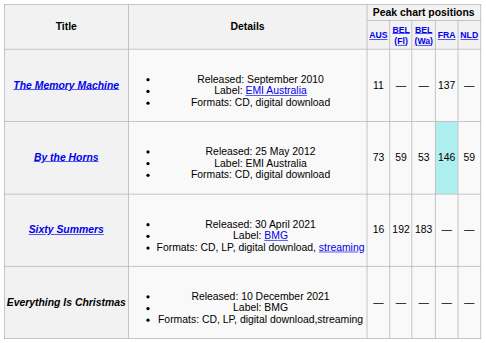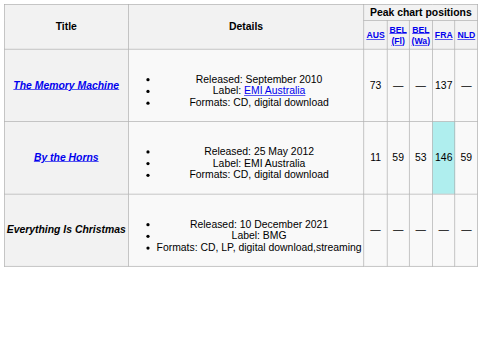 <table class="wikitable plainrowheaders" style="text-align:center;">
 <tr>
 <th scope="col" rowspan="2">Title</th>
 <th scope="col" rowspan="2">Details</th>
 <th scope="col" colspan="5">Peak chart positions</th>
 </tr>
 <tr>
 <th width="20"><small><a href='#'>AUS</a></small><br></th>
 <th width="20"><small><a href='#'>BEL<br>(Fl)</a></small><br></th>
 <th width="20"><small><a href='#'>BEL<br>(Wa)</a></small><br></th>
 <th width="20"><small><a href='#'>FRA</a></small><br></th>
 <th width="20"><small><a href='#'>NLD</a></small><br></th>
 </tr>
 <tr>
 <th scope="row"><em><a href='#'>The Memory Machine</a></em></th>
 <td><br><ul><li>Released: September 2010</li><li>Label: <a href='#'>EMI Australia</a></li><li>Formats: CD, digital download</li></ul></td>
-<td>11</td>
+<td>73</td>
 <td>—</td>
 <td>—</td>
 <td>137</td>
 <td>—</td>
 </tr>
 <tr>
 <th scope="row"><em><a href='#'>By the Horns</a></em></th>
 <td><br><ul><li>Released: 25 May 2012</li><li>Label: EMI Australia</li><li>Formats: CD, digital download</li></ul></td>
-<td>73</td>
+<td>11</td>
 <td>59</td>
 <td>53</td>
 <td style="background: paleturquoise;">146</td>
 <td>59</td>
-</tr>
-<tr>
-<th scope="row"><em><a href='#'>Sixty Summers</a></em></th>
-<td><br><ul><li>Released: 30 April 2021</li><li>Label: <a href='#'>BMG</a></li><li>Formats: CD, LP, digital download, <a href='#'>streaming</a></li></ul></td>
-<td>16<br></td>
-<td>192</td>
-<td>183</td>
-<td>—</td>
-<td>—</td>
 </tr>
 <tr>
 <th scope="row"><em>Everything Is Christmas</em></th>
 <td><br><ul><li>Released: 10 December 2021</li><li>Label: BMG</li><li>Formats: CD, LP, digital download,streaming</li></ul></td>
 <td>—</td>
 <td>—</td>
 <td>—</td>
 <td>—</td>
 <td>—</td>
 </tr>
 </table>
